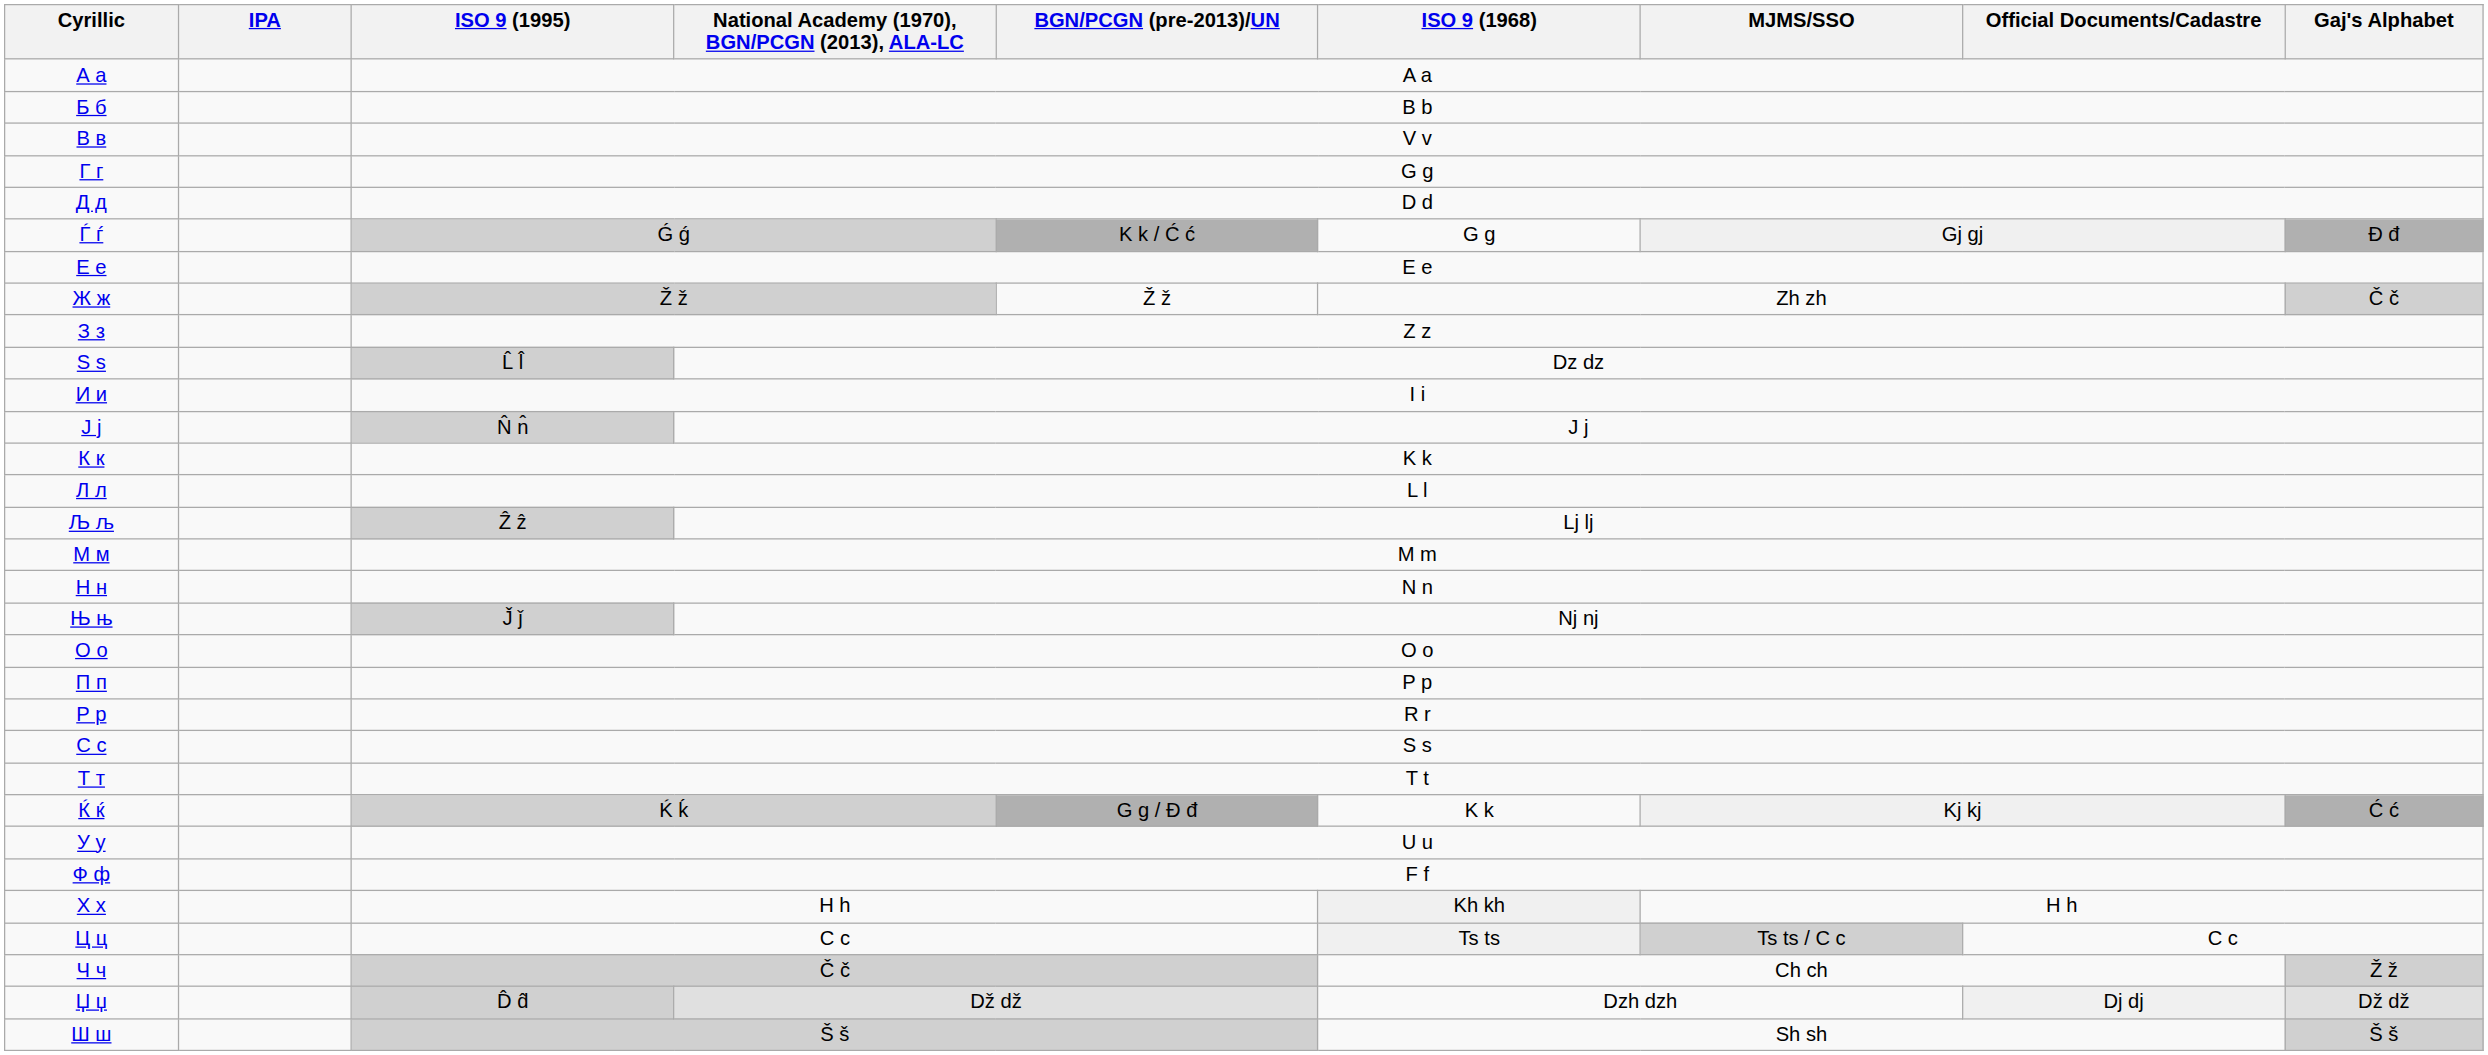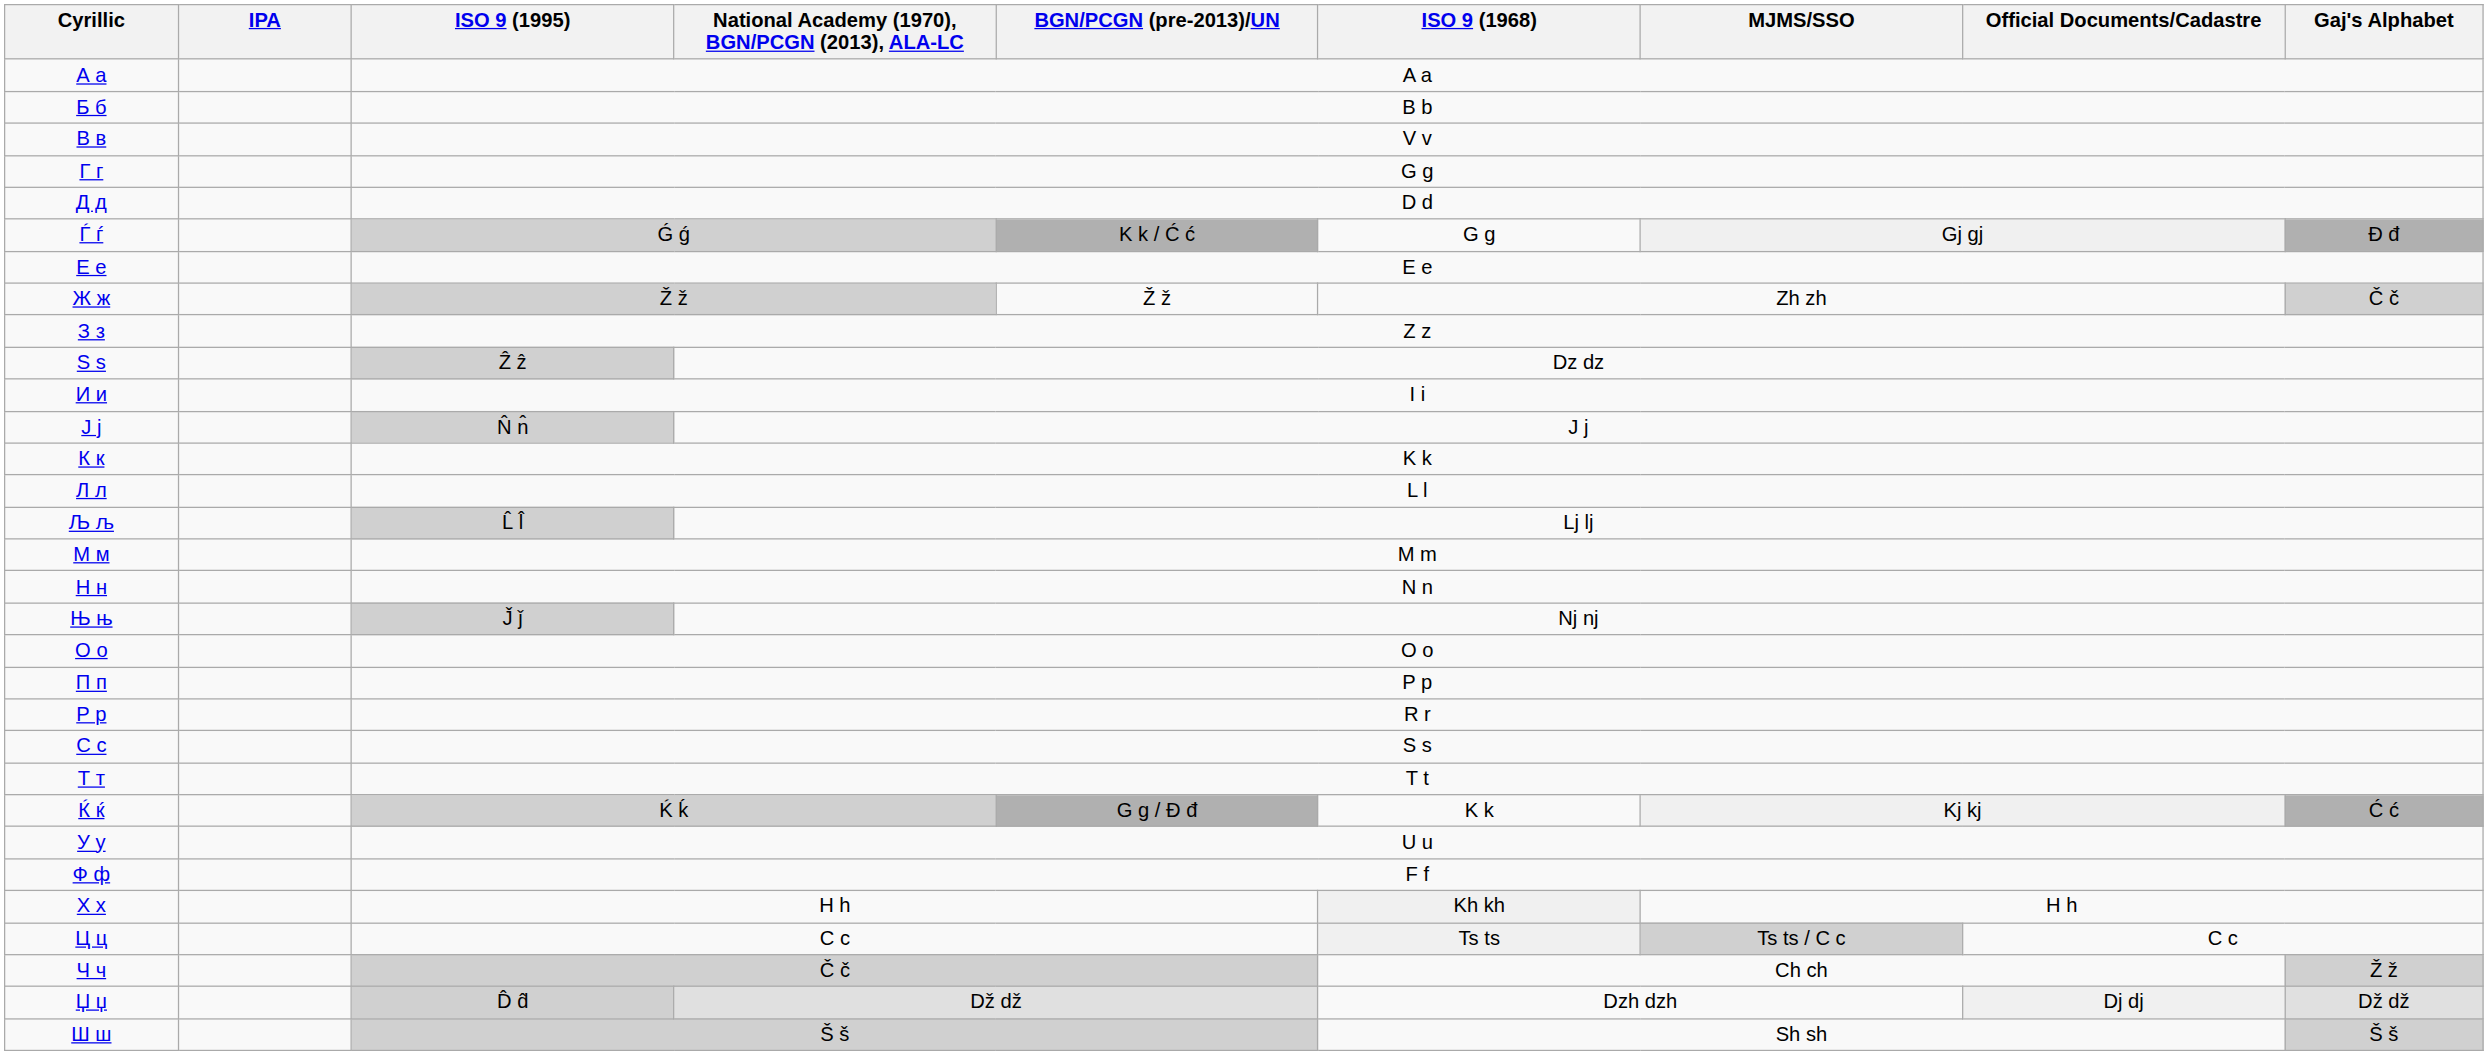 <table class="wikitable" style="text-align:center;border:1px solid #ccc;" summary="Comparative table of some standard romanizations of the Macedonian letters">
 <tr valign="top">
 <th scope="col" width="7%">Cyrillic</th>
 <th scope="col" width="7%"><a href='#'>IPA</a></th>
 <th scope="col" width="13%"><a href='#'>ISO 9</a> (1995)</th>
 <th scope="col" width="13%">National Academy (1970), <a href='#'>BGN/PCGN</a> (2013), <a href='#'>ALA-LC</a></th>
 <th scope="col" width="13%"><a href='#'>BGN/PCGN</a> (pre-2013)/<a href='#'>UN</a></th>
 <th scope="col" width="13%"><a href='#'>ISO 9</a> (1968)</th>
 <th scope="col" width="13%">MJMS/SSO</th>
 <th scope="col" width="13%">Official Documents/Cadastre</th>
 <th scope="col" width="13%">Gaj's Alphabet</th>
 </tr>
 <tr valign="top">
 <td><a href='#'>А а</a></td>
 <td></td>
 <td colspan="7">A a</td>
 </tr>
 <tr valign="top">
 <td><a href='#'>Б б</a></td>
 <td></td>
 <td colspan="7">B b</td>
 </tr>
 <tr valign="top">
 <td><a href='#'>В в</a></td>
 <td></td>
 <td colspan="7">V v</td>
 </tr>
 <tr valign="top">
 <td><a href='#'>Г г</a></td>
 <td></td>
 <td colspan="7">G g</td>
 </tr>
 <tr valign="top">
 <td><a href='#'>Д д</a></td>
 <td></td>
 <td colspan="7">D d</td>
 </tr>
 <tr valign="top">
 <td><a href='#'>Ѓ ѓ</a></td>
 <td></td>
 <td colspan="2" style="background-color:#D0D0D0;">Ǵ ǵ</td>
 <td style="background-color:#B0B0B0;">K k / Ć ć</td>
 <td>G g</td>
 <td colspan="2" style="background-color:#F0F0F0;">Gj gj</td>
 <td style="background-color:#B0B0B0;">Đ đ</td>
 </tr>
 <tr valign="top">
 <td><a href='#'>Е е</a></td>
 <td></td>
 <td colspan="7">E e</td>
 </tr>
 <tr valign="top">
 <td><a href='#'>Ж ж</a></td>
 <td></td>
 <td colspan="2" style="background-color:#D0D0D0;">Ž ž</td>
 <td>Ž ž</td>
 <td colspan="3">Zh zh</td>
 <td style="background-color:#D0D0D0;">Č č</td>
 </tr>
 <tr valign="top">
 <td><a href='#'>З з</a></td>
 <td></td>
 <td colspan="7">Z z</td>
 </tr>
 <tr valign="top">
 <td><a href='#'>Ѕ ѕ</a></td>
 <td></td>
-<td style="background-color:#D0D0D0;">L̂ l̂</td>
+<td style="background-color:#D0D0D0;">Ẑ ẑ</td>
 <td colspan="6">Dz dz</td>
 </tr>
 <tr valign="top">
 <td><a href='#'>И и</a></td>
 <td></td>
 <td colspan="7">I i</td>
 </tr>
 <tr valign="top">
 <td><a href='#'>Ј ј</a></td>
 <td></td>
 <td style="background-color:#D0D0D0;">N̂ n̂</td>
 <td colspan="6">J j</td>
 </tr>
 <tr valign="top">
 <td><a href='#'>К к</a></td>
 <td></td>
 <td colspan="7">K k</td>
 </tr>
 <tr valign="top">
 <td><a href='#'>Л л</a></td>
 <td></td>
 <td colspan="7">L l</td>
 </tr>
 <tr valign="top">
 <td><a href='#'>Љ љ</a></td>
 <td></td>
-<td style="background-color:#D0D0D0;">Ẑ ẑ</td>
+<td style="background-color:#D0D0D0;">L̂ l̂</td>
 <td colspan="6">Lj lj</td>
 </tr>
 <tr valign="top">
 <td><a href='#'>М м</a></td>
 <td></td>
 <td colspan="7">M m</td>
 </tr>
 <tr valign="top">
 <td><a href='#'>Н н</a></td>
 <td></td>
 <td colspan="7">N n</td>
 </tr>
 <tr valign="top">
 <td><a href='#'>Њ њ</a></td>
 <td></td>
 <td style="background-color:#D0D0D0;">J̌ ǰ</td>
 <td colspan="6">Nj nj</td>
 </tr>
 <tr valign="top">
 <td><a href='#'>О о</a></td>
 <td></td>
 <td colspan="7">O o</td>
 </tr>
 <tr valign="top">
 <td><a href='#'>П п</a></td>
 <td></td>
 <td colspan="7">P p</td>
 </tr>
 <tr valign="top">
 <td><a href='#'>Р р</a></td>
 <td></td>
 <td colspan="7">R r</td>
 </tr>
 <tr valign="top">
 <td><a href='#'>С с</a></td>
 <td></td>
 <td colspan="7">S s</td>
 </tr>
 <tr valign="top">
 <td><a href='#'>Т т</a></td>
 <td></td>
 <td colspan="7">T t</td>
 </tr>
 <tr valign="top">
 <td><a href='#'>Ќ ќ</a></td>
 <td></td>
 <td colspan="2" style="background-color:#D0D0D0;">Ḱ ḱ</td>
 <td style="background-color:#B0B0B0;">G g / Đ đ</td>
 <td>K k</td>
 <td colspan="2" style="background-color:#F0F0F0;">Kj kj</td>
 <td style="background-color:#B0B0B0;">Ć ć</td>
 </tr>
 <tr valign="top">
 <td><a href='#'>У у</a></td>
 <td></td>
 <td colspan="7">U u</td>
 </tr>
 <tr valign="top">
 <td><a href='#'>Ф ф</a></td>
 <td></td>
 <td colspan="7">F f</td>
 </tr>
 <tr valign="top">
 <td><a href='#'>Х х</a></td>
 <td></td>
 <td colspan="3">H h</td>
 <td style="background-color:#F0F0F0;">Kh kh</td>
 <td colspan="3">H h</td>
 </tr>
 <tr valign="top">
 <td><a href='#'>Ц ц</a></td>
 <td></td>
 <td colspan="3">C c</td>
 <td style="background-color:#F0F0F0;">Ts ts</td>
 <td style="background-color:#D0D0D0;">Ts ts / C c</td>
 <td colspan="2">C c</td>
 </tr>
 <tr valign="top">
 <td><a href='#'>Ч ч</a></td>
 <td></td>
 <td colspan="3" style="background-color:#D0D0D0;">Č č</td>
 <td colspan="3">Ch ch</td>
 <td style="background-color:#D0D0D0;">Ž ž</td>
 </tr>
 <tr valign="top">
 <td><a href='#'>Џ џ</a></td>
 <td></td>
 <td style="background-color:#D0D0D0;">D̂ d̂</td>
 <td colspan="2" style="background-color:#E0E0E0;">Dž dž</td>
 <td colspan="2">Dzh dzh</td>
 <td style="background-color:#F0F0F0;">Dj dj</td>
 <td style="background-color:#E0E0E0;">Dž dž</td>
 </tr>
 <tr valign="top">
 <td><a href='#'>Ш ш</a></td>
 <td></td>
 <td colspan="3" style="background-color:#D0D0D0;">Š š</td>
 <td colspan="3">Sh sh</td>
 <td style="background-color:#D0D0D0;">Š š</td>
 </tr>
 </table>
